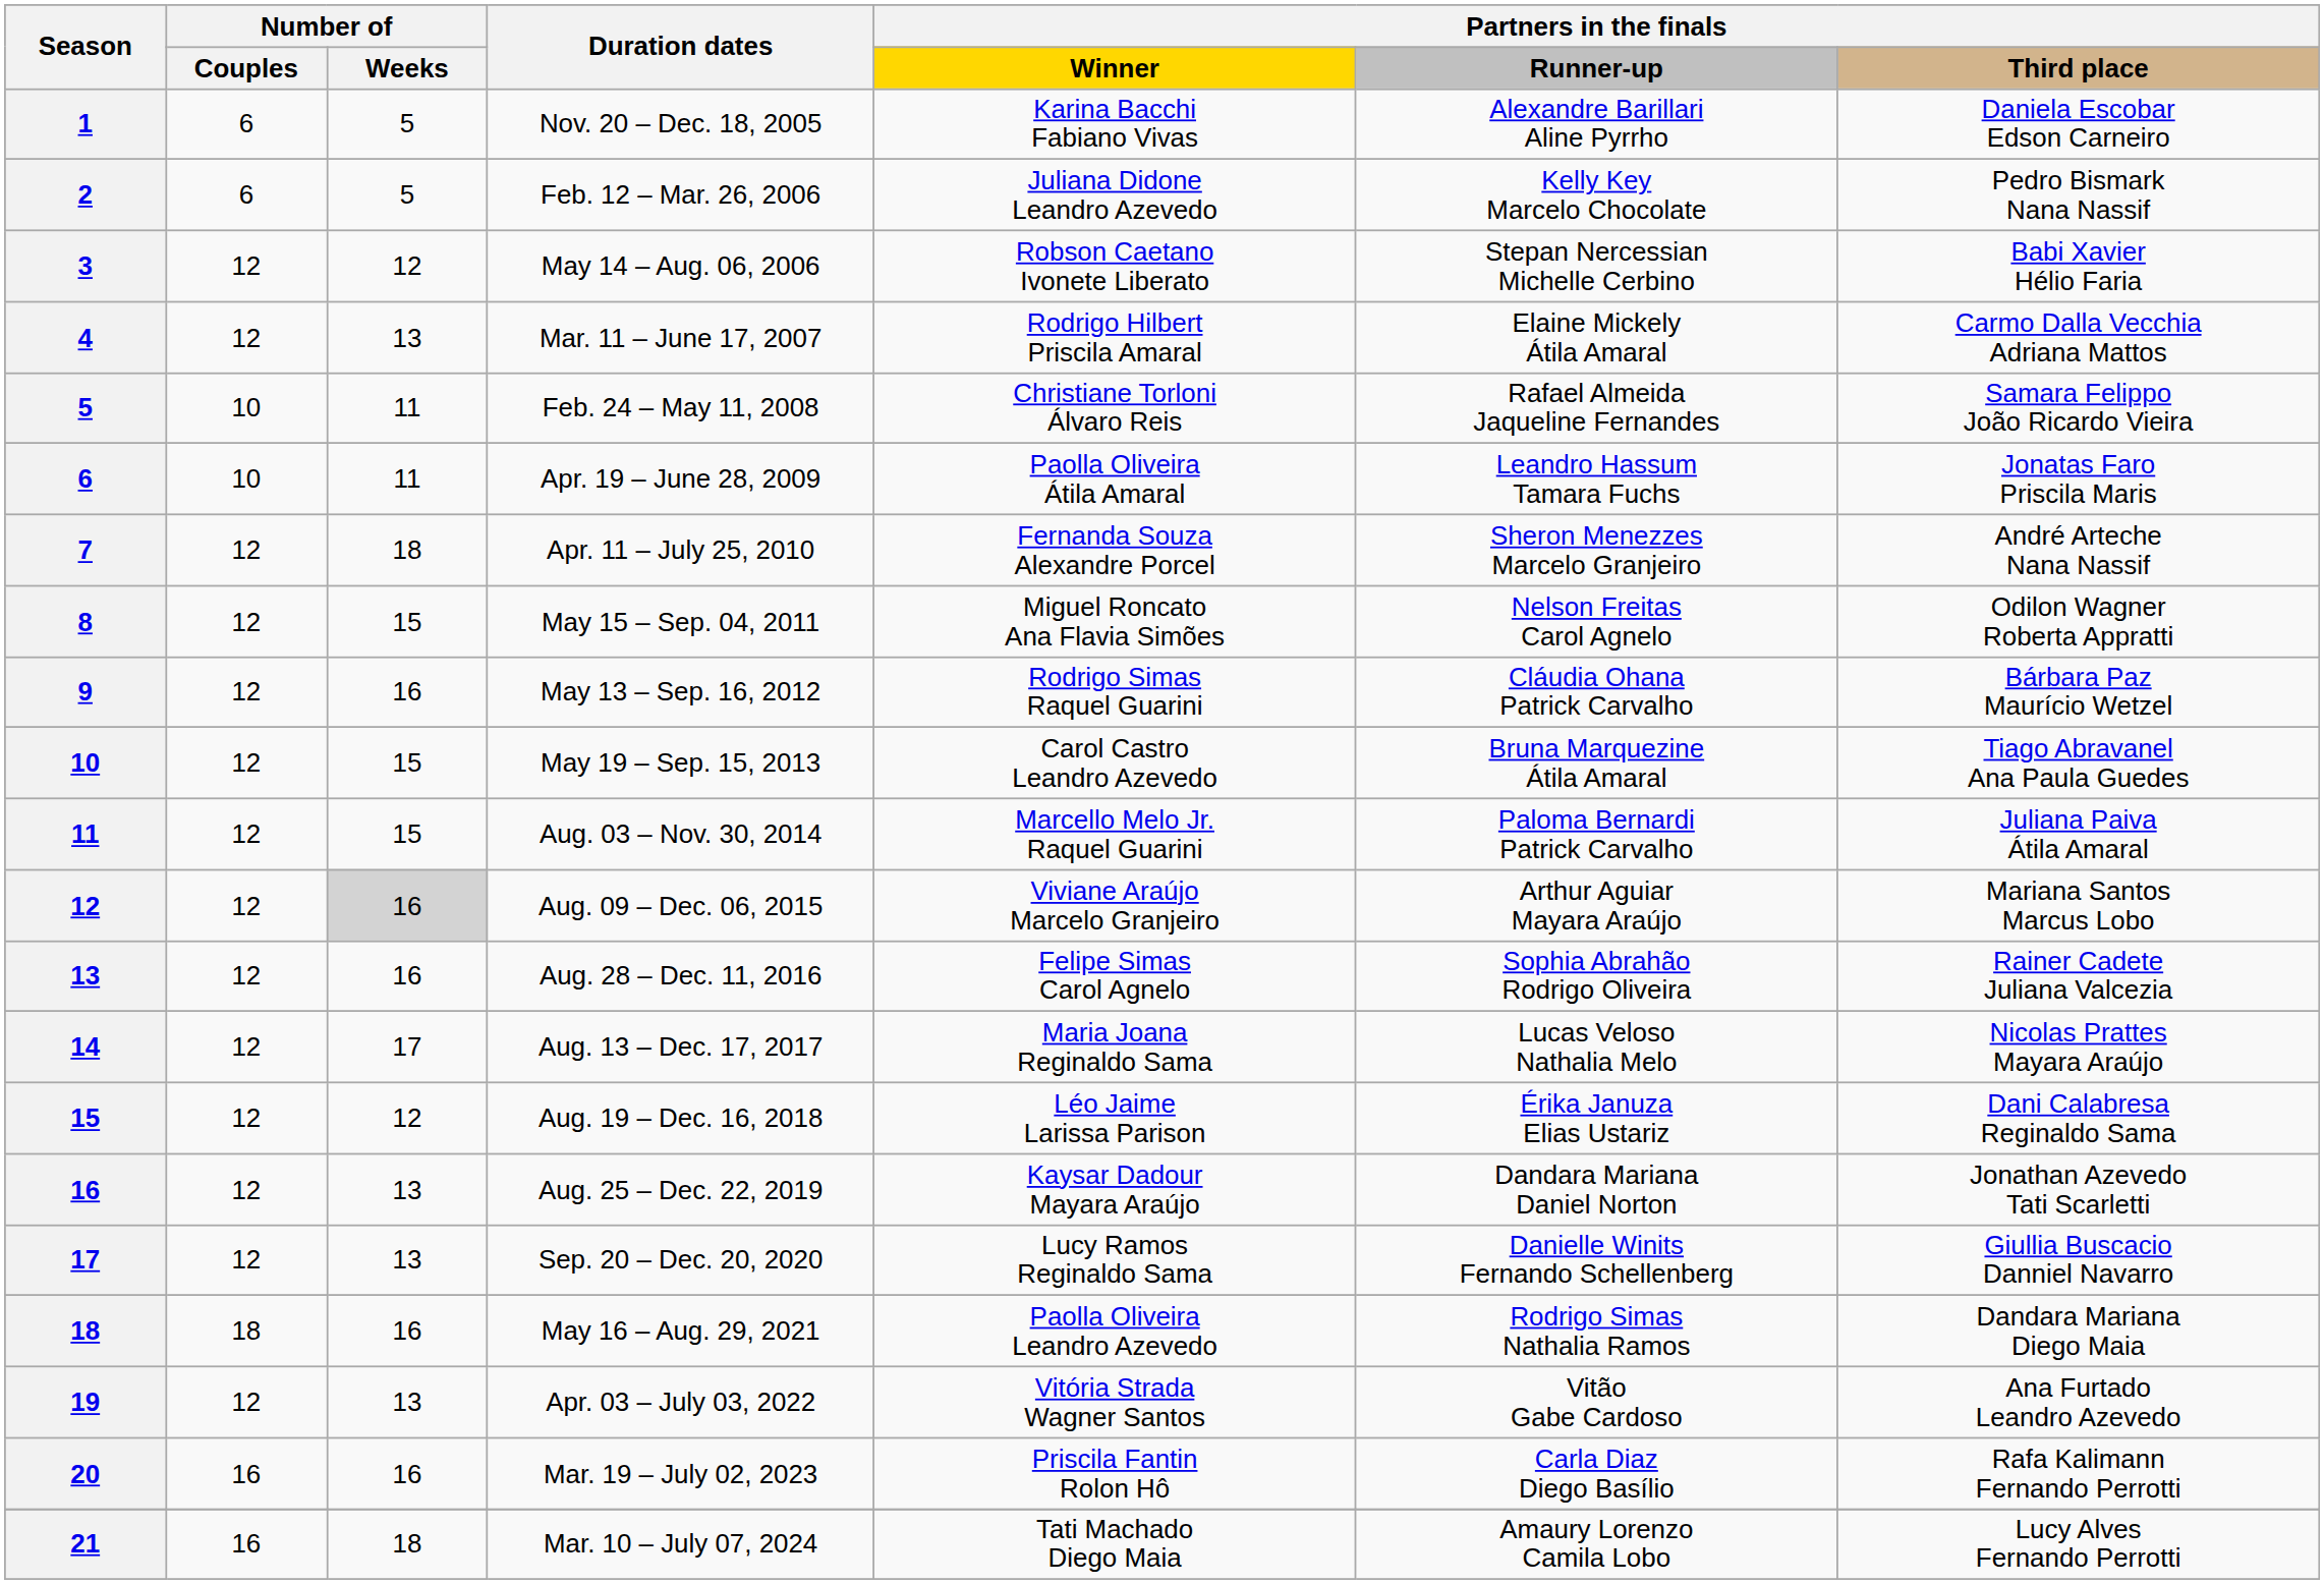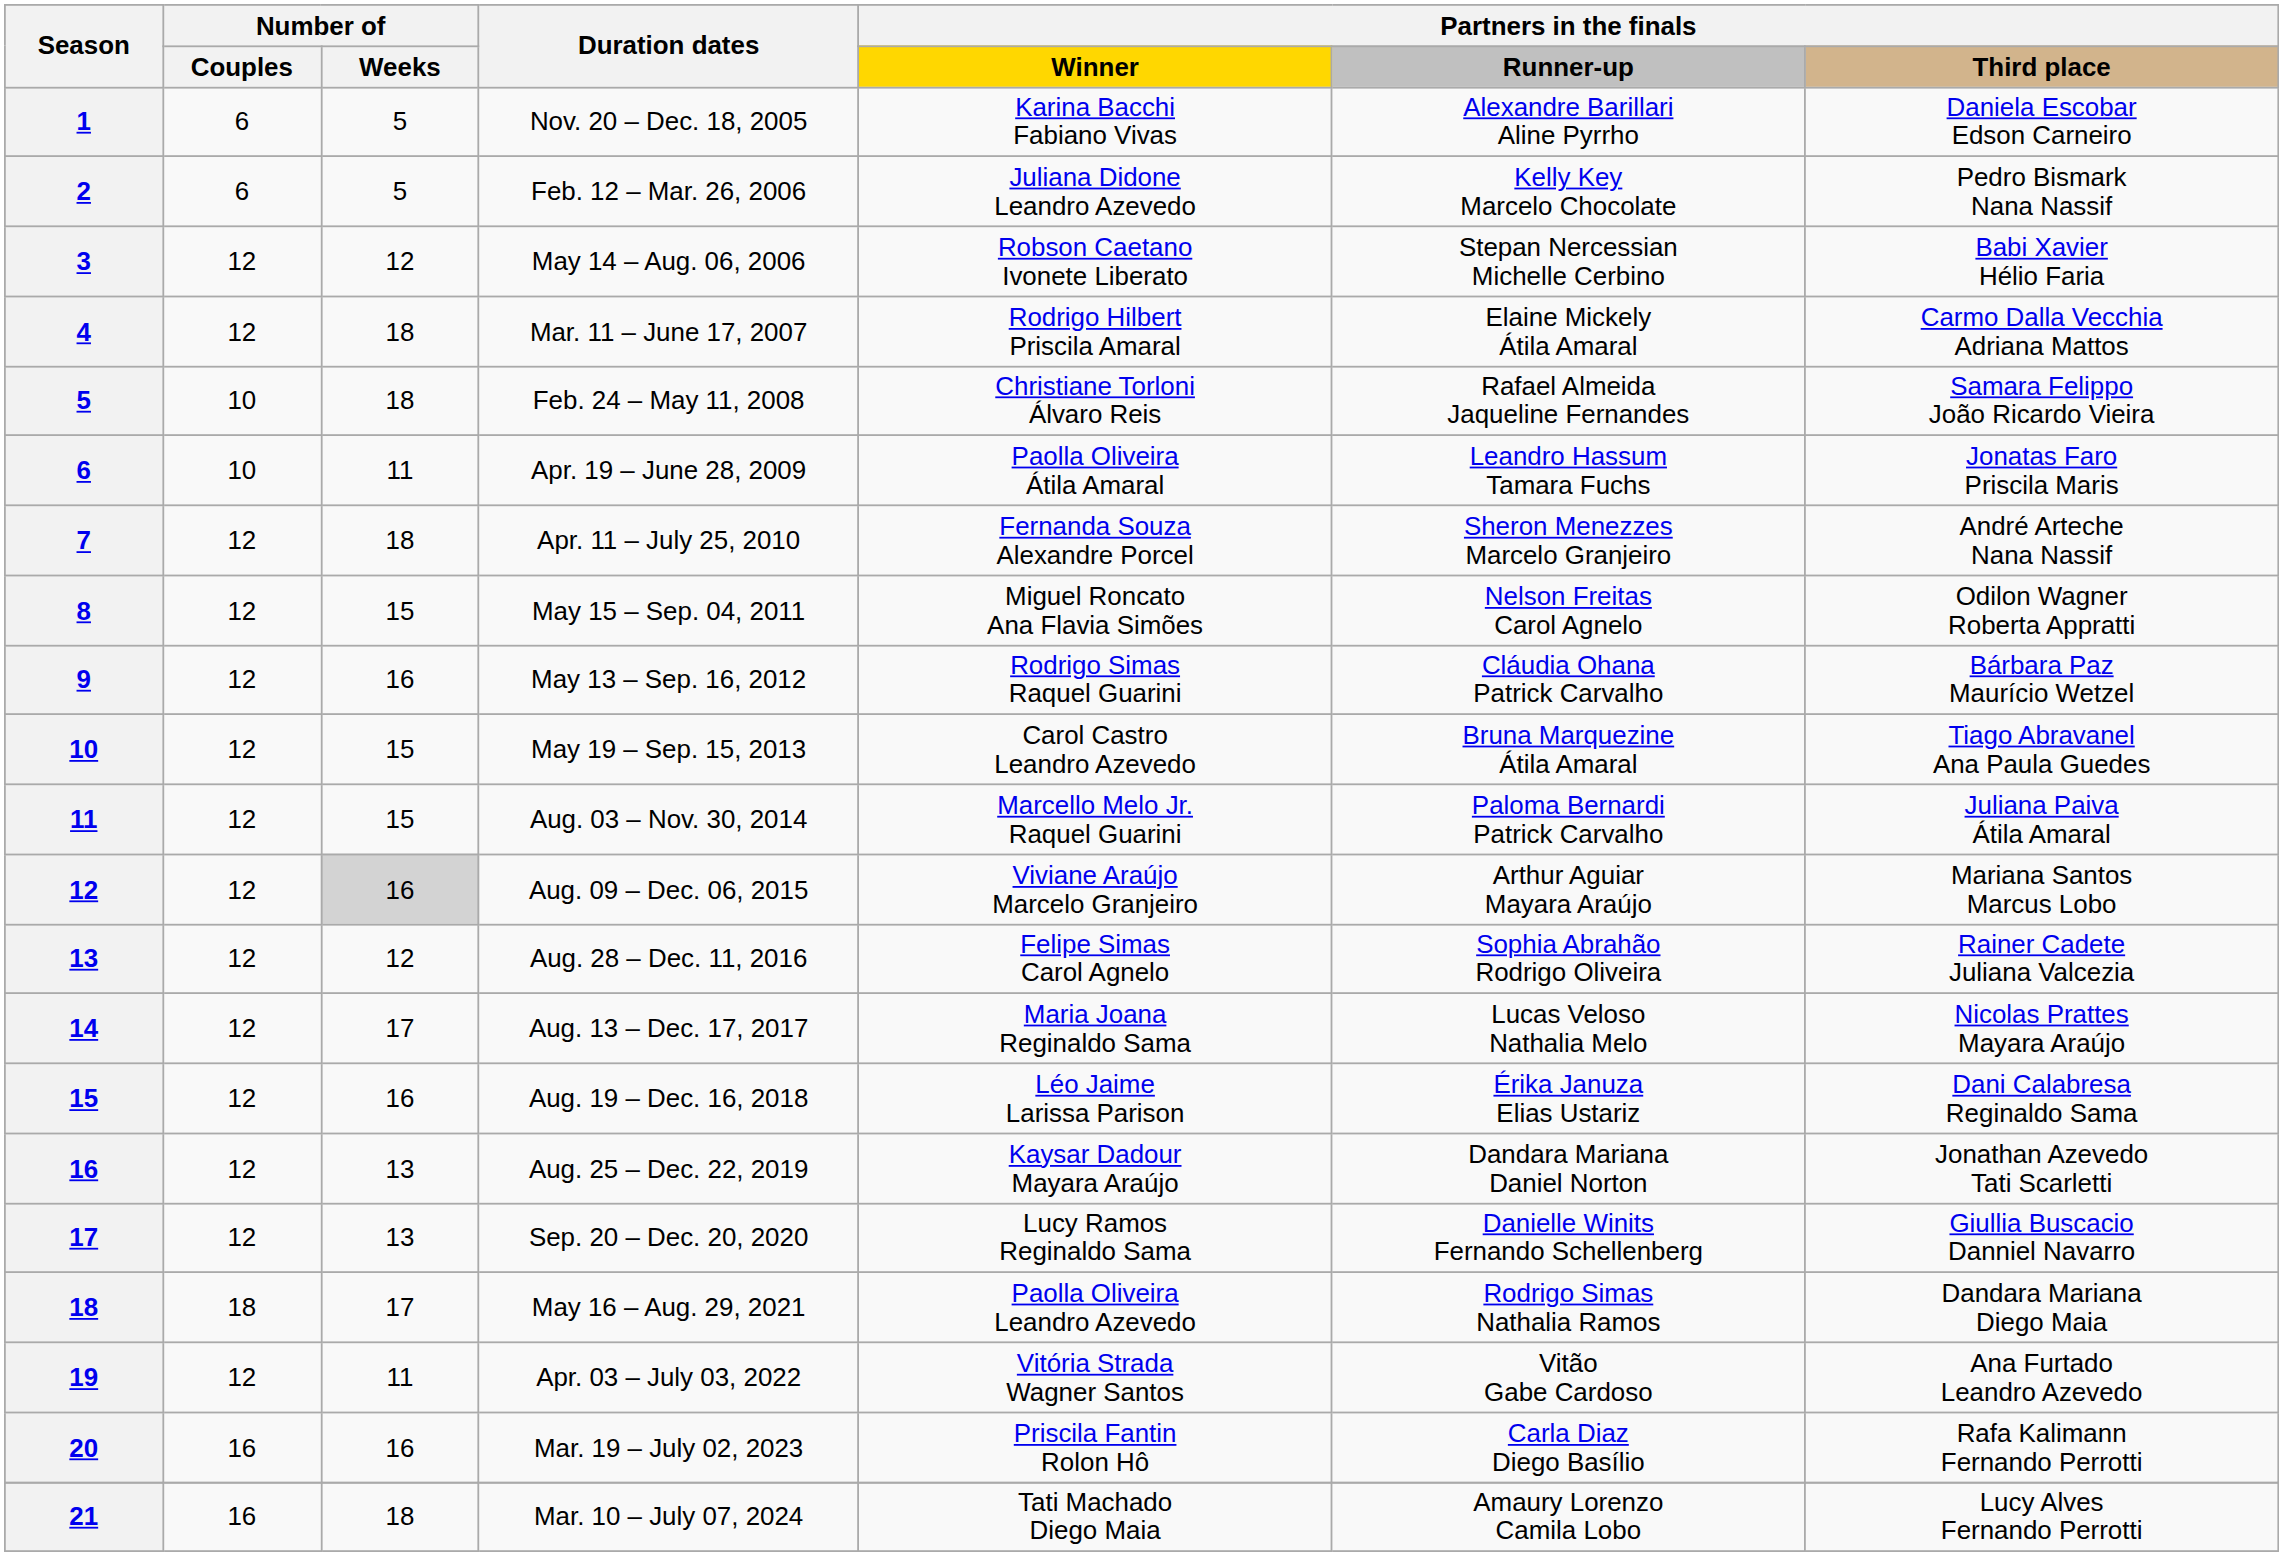 <table class="wikitable" style="white-space:nowrap; text-align:center; font-size:90%; width:100%;">
 <tr>
 <th rowspan="2" style="width:05%;">Season</th>
 <th colspan="2" style="width:10%;">Number of</th>
 <th rowspan="2" style="width:10%;">Duration dates</th>
 <th colspan="3" style="width:45%;">Partners in the finals</th>
 </tr>
 <tr>
 <th style="width:05%;">Couples</th>
 <th style="width:05%;">Weeks</th>
 <td style="width:15%;"  bgcolor="FFD700"><strong>Winner</strong></td>
 <td style="width:15%;"  bgcolor="C0C0C0"><strong>Runner-up</strong></td>
 <td style="width:15%;"  bgcolor="D2B48C"><strong>Third place</strong></td>
 </tr>
 <tr>
 <th><a href='#'>1</a></th>
 <td>6</td>
 <td>5</td>
 <td>Nov. 20 – Dec. 18, 2005</td>
 <td><a href='#'>Karina Bacchi</a><br>Fabiano Vivas</td>
 <td><a href='#'>Alexandre Barillari</a><br>Aline Pyrrho</td>
 <td><a href='#'>Daniela Escobar</a><br>Edson Carneiro</td>
 </tr>
 <tr>
 <th><a href='#'>2</a></th>
 <td>6</td>
 <td>5</td>
 <td>Feb. 12 – Mar. 26, 2006</td>
 <td><a href='#'>Juliana Didone</a><br>Leandro Azevedo</td>
 <td><a href='#'>Kelly Key</a><br>Marcelo Chocolate</td>
 <td>Pedro Bismark<br>Nana Nassif</td>
 </tr>
 <tr>
 <th><a href='#'>3</a></th>
 <td>12</td>
 <td>12</td>
 <td>May 14 – Aug. 06, 2006</td>
 <td><a href='#'>Robson Caetano</a><br>Ivonete Liberato</td>
 <td>Stepan Nercessian<br>Michelle Cerbino</td>
 <td><a href='#'>Babi Xavier</a><br>Hélio Faria</td>
 </tr>
 <tr>
 <th><a href='#'>4</a></th>
 <td>12</td>
-<td>13</td>
+<td>18</td>
 <td>Mar. 11 – June 17, 2007</td>
 <td><a href='#'>Rodrigo Hilbert</a><br>Priscila Amaral</td>
 <td>Elaine Mickely<br>Átila Amaral</td>
 <td><a href='#'>Carmo Dalla Vecchia</a><br>Adriana Mattos</td>
 </tr>
 <tr>
 <th><a href='#'>5</a></th>
 <td>10</td>
-<td>11</td>
+<td>18</td>
 <td>Feb. 24 – May 11, 2008</td>
 <td><a href='#'>Christiane Torloni</a><br>Álvaro Reis</td>
 <td>Rafael Almeida<br>Jaqueline Fernandes</td>
 <td><a href='#'>Samara Felippo</a><br>João Ricardo Vieira</td>
 </tr>
 <tr>
 <th><a href='#'>6</a></th>
 <td>10</td>
 <td>11</td>
 <td>Apr. 19 – June 28, 2009</td>
 <td><a href='#'>Paolla Oliveira</a><br>Átila Amaral</td>
 <td><a href='#'>Leandro Hassum</a><br>Tamara Fuchs</td>
 <td><a href='#'>Jonatas Faro</a><br>Priscila Maris</td>
 </tr>
 <tr>
 <th><a href='#'>7</a></th>
 <td>12</td>
 <td>18</td>
 <td>Apr. 11 – July 25, 2010</td>
 <td><a href='#'>Fernanda Souza</a><br>Alexandre Porcel</td>
 <td><a href='#'>Sheron Menezzes</a><br>Marcelo Granjeiro</td>
 <td>André Arteche<br>Nana Nassif</td>
 </tr>
 <tr>
 <th><a href='#'>8</a></th>
 <td>12</td>
 <td>15</td>
 <td>May 15 – Sep. 04, 2011</td>
 <td>Miguel Roncato<br>Ana Flavia Simões</td>
 <td><a href='#'>Nelson Freitas</a><br>Carol Agnelo</td>
 <td>Odilon Wagner<br>Roberta Appratti</td>
 </tr>
 <tr>
 <th><a href='#'>9</a></th>
 <td>12</td>
 <td>16</td>
 <td>May 13 – Sep. 16, 2012</td>
 <td><a href='#'>Rodrigo Simas</a><br>Raquel Guarini</td>
 <td><a href='#'>Cláudia Ohana</a><br>Patrick Carvalho</td>
 <td><a href='#'>Bárbara Paz</a><br>Maurício Wetzel</td>
 </tr>
 <tr>
 <th><a href='#'>10</a></th>
 <td>12</td>
 <td>15</td>
 <td>May 19 – Sep. 15, 2013</td>
 <td>Carol Castro<br>Leandro Azevedo</td>
 <td><a href='#'>Bruna Marquezine</a><br>Átila Amaral</td>
 <td><a href='#'>Tiago Abravanel</a><br>Ana Paula Guedes</td>
 </tr>
 <tr>
 <th><a href='#'>11</a></th>
 <td>12</td>
 <td>15</td>
 <td>Aug. 03 – Nov. 30, 2014</td>
 <td><a href='#'>Marcello Melo Jr.</a><br>Raquel Guarini</td>
 <td><a href='#'>Paloma Bernardi</a><br>Patrick Carvalho</td>
 <td><a href='#'>Juliana Paiva</a><br>Átila Amaral</td>
 </tr>
 <tr>
 <th><a href='#'>12</a></th>
 <td>12</td>
 <td style="background: lightgrey;">16</td>
 <td>Aug. 09 – Dec. 06, 2015</td>
 <td><a href='#'>Viviane Araújo</a><br>Marcelo Granjeiro</td>
 <td>Arthur Aguiar<br>Mayara Araújo</td>
 <td>Mariana Santos<br>Marcus Lobo</td>
 </tr>
 <tr>
 <th><a href='#'>13</a></th>
 <td>12</td>
-<td>16</td>
+<td>12</td>
 <td>Aug. 28 – Dec. 11, 2016</td>
 <td><a href='#'>Felipe Simas</a><br>Carol Agnelo</td>
 <td><a href='#'>Sophia Abrahão</a><br>Rodrigo Oliveira</td>
 <td><a href='#'>Rainer Cadete</a><br>Juliana Valcezia</td>
 </tr>
 <tr>
 <th><a href='#'>14</a></th>
 <td>12</td>
 <td>17</td>
 <td>Aug. 13 – Dec. 17, 2017</td>
 <td><a href='#'>Maria Joana</a><br>Reginaldo Sama</td>
 <td>Lucas Veloso<br>Nathalia Melo</td>
 <td><a href='#'>Nicolas Prattes</a><br>Mayara Araújo</td>
 </tr>
 <tr>
 <th><a href='#'>15</a></th>
 <td>12</td>
-<td>12</td>
+<td>16</td>
 <td>Aug. 19 – Dec. 16, 2018</td>
 <td><a href='#'>Léo Jaime</a><br>Larissa Parison</td>
 <td><a href='#'>Érika Januza</a><br>Elias Ustariz</td>
 <td><a href='#'>Dani Calabresa</a><br>Reginaldo Sama</td>
 </tr>
 <tr>
 <th><a href='#'>16</a></th>
 <td>12</td>
 <td>13</td>
 <td>Aug. 25 – Dec. 22, 2019</td>
 <td><a href='#'>Kaysar Dadour</a><br>Mayara Araújo</td>
 <td>Dandara Mariana<br>Daniel Norton</td>
 <td>Jonathan Azevedo<br>Tati Scarletti</td>
 </tr>
 <tr>
 <th><a href='#'>17</a></th>
 <td>12</td>
 <td>13</td>
 <td>Sep. 20 – Dec. 20, 2020</td>
 <td>Lucy Ramos<br>Reginaldo Sama</td>
 <td><a href='#'>Danielle Winits</a><br>Fernando Schellenberg</td>
 <td><a href='#'>Giullia Buscacio</a><br>Danniel Navarro</td>
 </tr>
 <tr>
 <th><a href='#'>18</a><br></th>
 <td>18</td>
-<td>16</td>
+<td>17</td>
 <td>May 16 – Aug. 29, 2021</td>
 <td><a href='#'>Paolla Oliveira</a><br>Leandro Azevedo</td>
 <td><a href='#'>Rodrigo Simas</a><br>Nathalia Ramos</td>
 <td>Dandara Mariana<br>Diego Maia</td>
 </tr>
 <tr>
 <th><a href='#'>19</a></th>
 <td>12</td>
-<td>13</td>
+<td>11</td>
 <td>Apr. 03 – July 03, 2022</td>
 <td><a href='#'>Vitória Strada</a><br>Wagner Santos</td>
 <td>Vitão<br>Gabe Cardoso</td>
 <td>Ana Furtado<br>Leandro Azevedo</td>
 </tr>
 <tr>
 <th><a href='#'>20</a></th>
 <td>16</td>
 <td>16</td>
 <td>Mar. 19 – July 02, 2023</td>
 <td><a href='#'>Priscila Fantin</a><br>Rolon Hô</td>
 <td><a href='#'>Carla Diaz</a><br>Diego Basílio</td>
 <td>Rafa Kalimann<br>Fernando Perrotti</td>
 </tr>
 <tr>
 </tr>
 <tr>
 <th><a href='#'>21</a></th>
 <td>16</td>
 <td>18</td>
 <td>Mar. 10 – July 07, 2024</td>
 <td>Tati Machado<br>Diego Maia</td>
 <td>Amaury Lorenzo<br>Camila Lobo</td>
 <td>Lucy Alves<br>Fernando Perrotti</td>
 </tr>
 </table>
